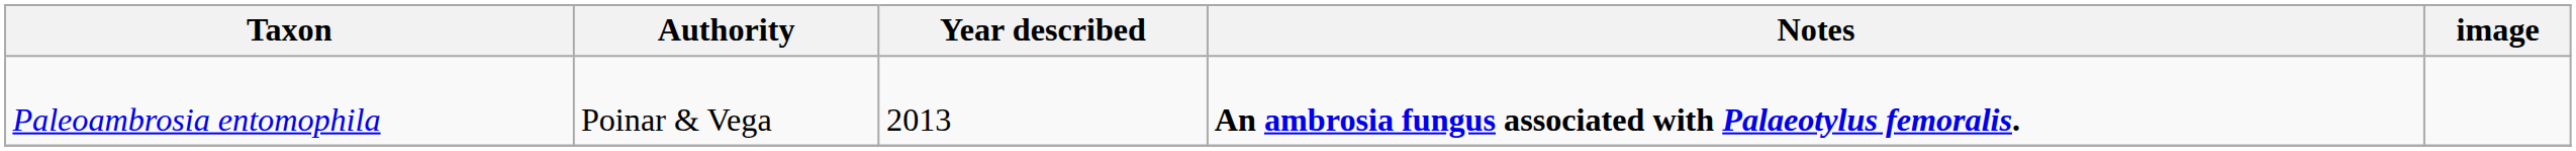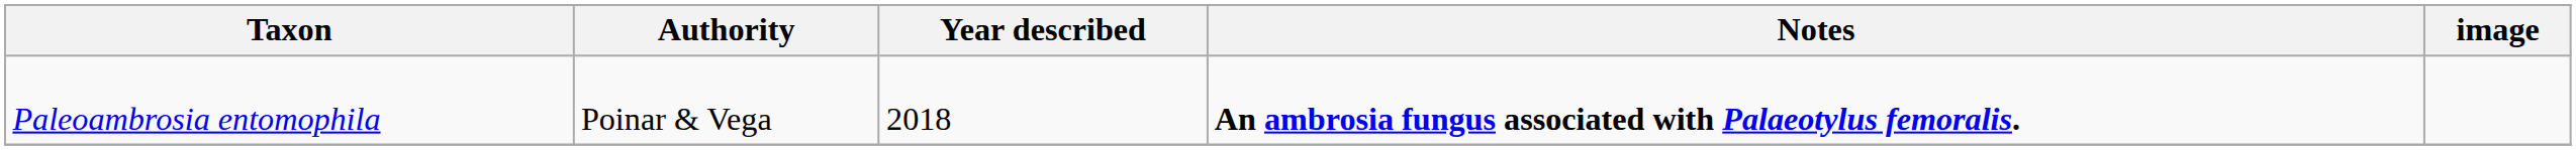 <table class="wikitable sortable" align="center" width="100%">
 <tr>
 <th>Taxon</th>
 <th>Authority</th>
 <th>Year described</th>
 <th>Notes</th>
 <th>image</th>
 </tr>
 <tr>
 <td><br><em><a href='#'>Paleoambrosia entomophila</a></em></td>
 <td><br>Poinar & Vega</td>
-<td><br>2013</td>
+<td><br>2018</td>
 <td><strong><br>An <a href='#'>ambrosia fungus</a> associated with <em><a href='#'>Palaeotylus femoralis</a></em>.</strong></td>
 <td><br></td>
 </tr>
 <tr>
 </tr>
 </table>
